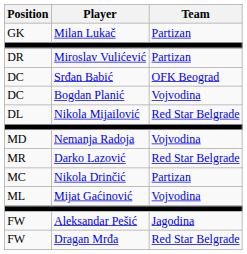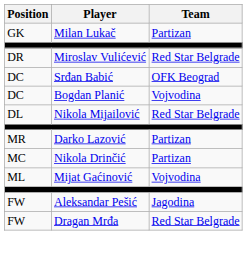 <table class="wikitable">
 <tr>
 <th>Position</th>
 <th>Player</th>
 <th>Team</th>
 </tr>
 <tr>
 <td>GK</td>
 <td> <a href='#'>Milan Lukač</a></td>
 <td><a href='#'>Partizan</a></td>
 </tr>
 <tr>
 <td colspan=3 style="background: black"></td>
 </tr>
 <tr>
 <td>DR</td>
 <td> <a href='#'>Miroslav Vulićević</a></td>
-<td><a href='#'>Partizan</a></td>
+<td><a href='#'>Red Star Belgrade</a></td>
 </tr>
 <tr>
 <td>DC</td>
 <td> <a href='#'>Srđan Babić</a></td>
 <td><a href='#'>OFK Beograd</a></td>
 </tr>
 <tr>
 <td>DC</td>
 <td> <a href='#'>Bogdan Planić</a></td>
 <td><a href='#'>Vojvodina</a></td>
 </tr>
 <tr>
 <td>DL</td>
 <td> <a href='#'>Nikola Mijailović</a></td>
 <td><a href='#'>Red Star Belgrade</a></td>
 </tr>
 <tr>
 <td colspan=3 style="background: black"></td>
 </tr>
 <tr>
-<td>MD</td>
-<td> <a href='#'>Nemanja Radoja</a></td>
-<td><a href='#'>Vojvodina</a></td>
-</tr>
-<tr>
 <td>MR</td>
 <td> <a href='#'>Darko Lazović</a></td>
-<td><a href='#'>Red Star Belgrade</a></td>
+<td><a href='#'>Partizan</a></td>
 </tr>
 <tr>
 <td>MC</td>
 <td> <a href='#'>Nikola Drinčić</a></td>
 <td><a href='#'>Partizan</a></td>
 </tr>
 <tr>
 <td>ML</td>
 <td> <a href='#'>Mijat Gaćinović</a></td>
 <td><a href='#'>Vojvodina</a></td>
 </tr>
 <tr>
 <td colspan=3 style="background: black"></td>
 </tr>
 <tr>
 <td>FW</td>
 <td> <a href='#'>Aleksandar Pešić</a></td>
 <td><a href='#'>Jagodina</a></td>
 </tr>
 <tr>
 <td>FW</td>
 <td> <a href='#'>Dragan Mrđa</a></td>
 <td><a href='#'>Red Star Belgrade</a></td>
 </tr>
 </table>
